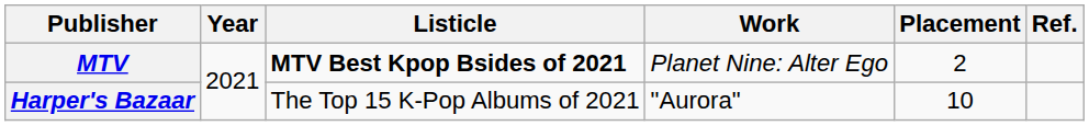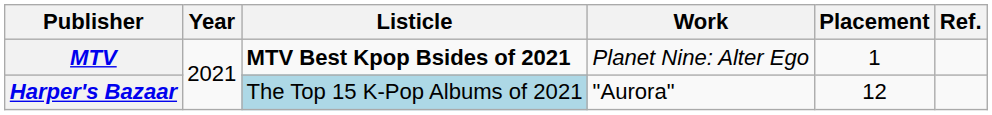 <table class="wikitable">
 <tr>
 <th>Publisher</th>
 <th>Year</th>
 <th>Listicle</th>
 <th>Work</th>
 <th>Placement</th>
 <th>Ref.</th>
 </tr>
 <tr>
 <th scope="row"><em><a href='#'>MTV</a></em></th>
 <td rowspan="2">2021</td>
 <td><strong>MTV Best Kpop Bsides of 2021</strong></td>
 <td><em>Planet Nine: Alter Ego</em></td>
-<td align="center">2</td>
+<td align="center">1</td>
 <td></td>
 </tr>
 <tr>
 <th scope="row"><em><a href='#'>Harper's Bazaar</a></em></th>
-<td>The Top 15 K-Pop Albums of 2021</td>
+<td style="background: lightblue;">The Top 15 K-Pop Albums of 2021</td>
 <td>"Aurora"</td>
-<td align="center">10</td>
+<td align="center">12</td>
 <td></td>
 </tr>
 </table>
